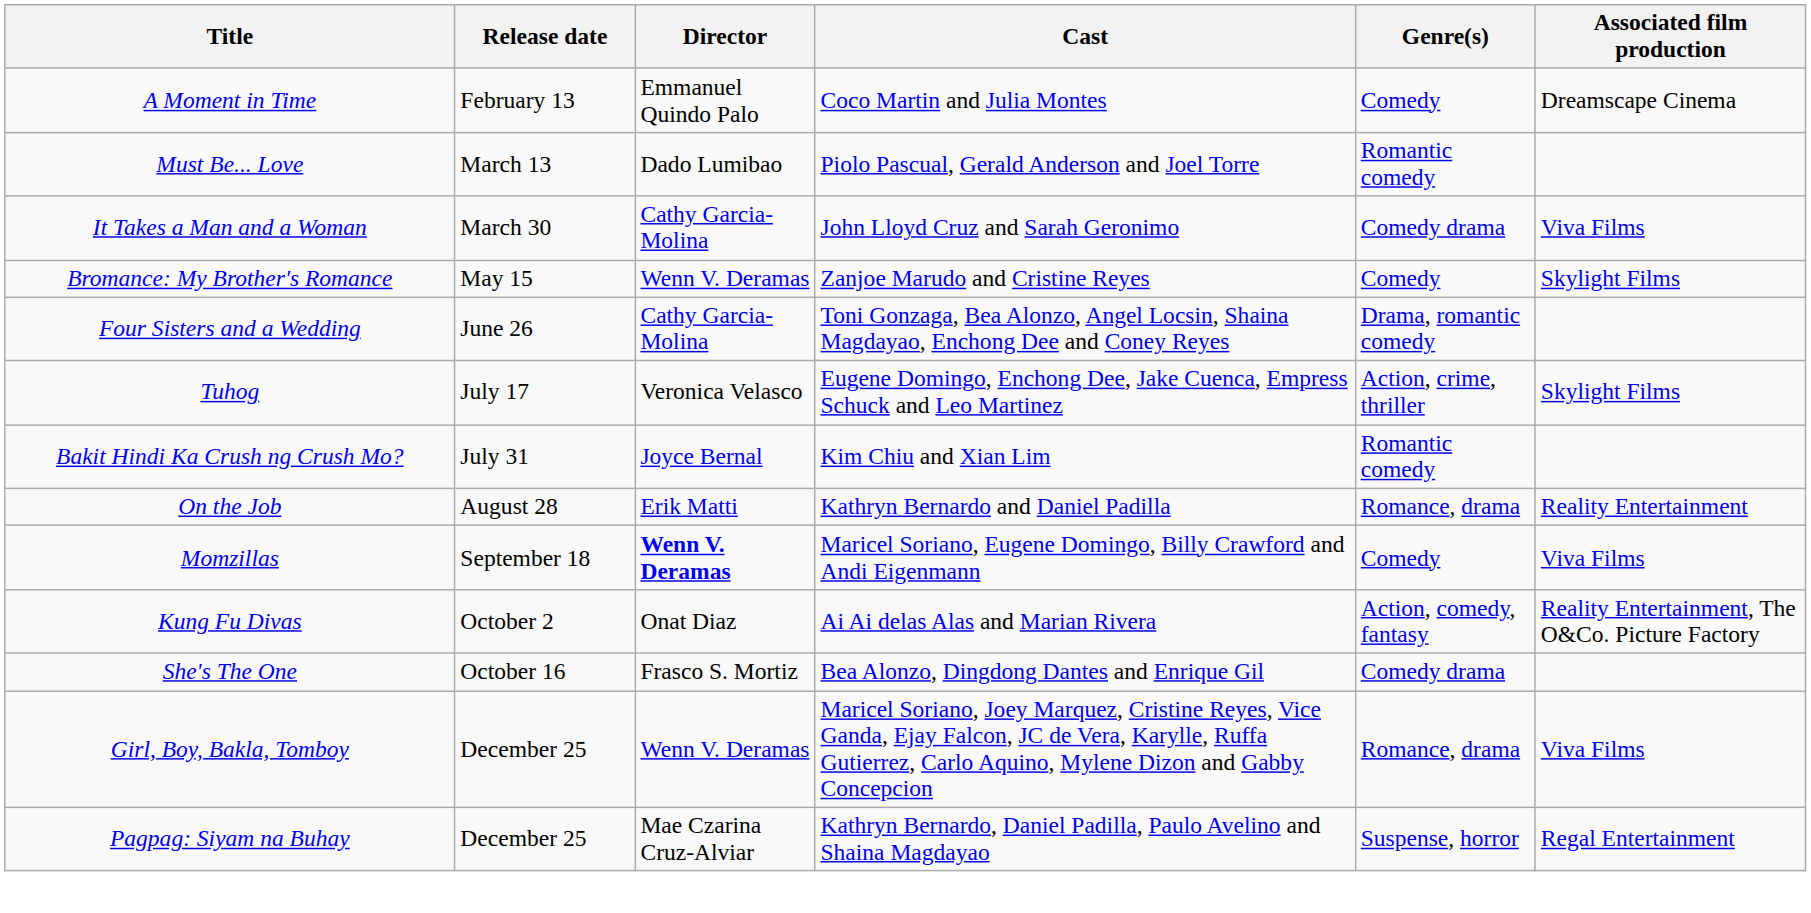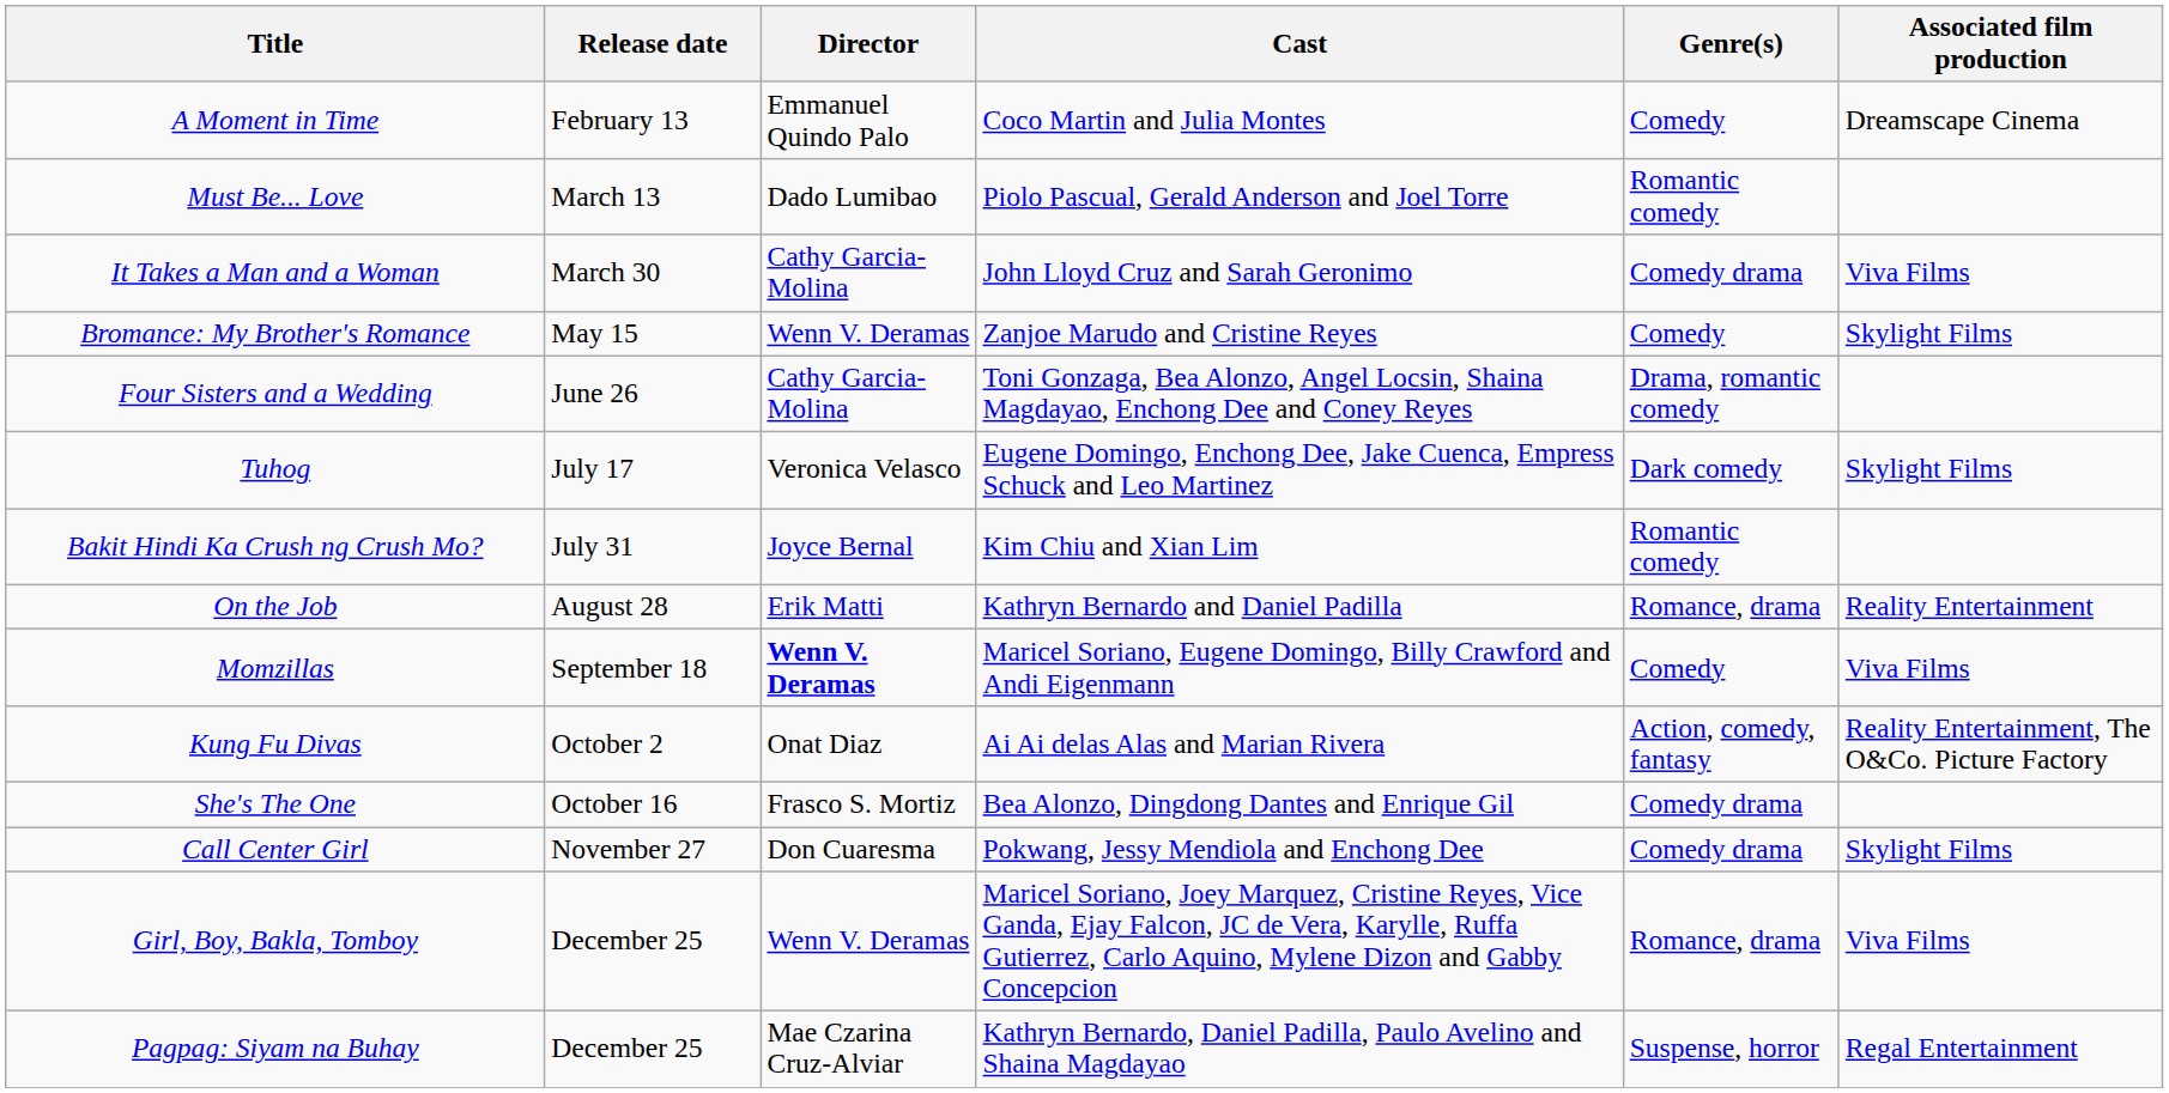 <table class="wikitable" style="width:97%">
 <tr>
 <th style="width:25%;">Title</th>
 <th style="width:10%;">Release date</th>
 <th style="width:10%;">Director</th>
 <th style="width:30%;">Cast</th>
 <th style="width:10%;">Genre(s)</th>
 <th style="width:15%;">Associated film production</th>
 </tr>
 <tr>
 <td style="text-align:center;"><em><a href='#'>A Moment in Time</a></em></td>
 <td>February 13</td>
 <td>Emmanuel Quindo Palo</td>
 <td><a href='#'>Coco Martin</a> and <a href='#'>Julia Montes</a></td>
 <td><a href='#'>Comedy</a></td>
 <td>Dreamscape Cinema</td>
 </tr>
 <tr>
 <td style="text-align:center;"><em><a href='#'>Must Be... Love</a></em></td>
 <td>March 13</td>
 <td>Dado Lumibao</td>
 <td><a href='#'>Piolo Pascual</a>, <a href='#'>Gerald Anderson</a> and <a href='#'>Joel Torre</a></td>
 <td><a href='#'>Romantic comedy</a></td>
 <td></td>
 </tr>
 <tr>
 <td style="text-align:center;"><em><a href='#'>It Takes a Man and a Woman</a></em></td>
 <td>March 30</td>
 <td><a href='#'>Cathy Garcia-Molina</a></td>
 <td><a href='#'>John Lloyd Cruz</a> and <a href='#'>Sarah Geronimo</a></td>
 <td><a href='#'>Comedy drama</a></td>
 <td><a href='#'>Viva Films</a></td>
 </tr>
 <tr>
 <td style="text-align:center;"><em><a href='#'>Bromance: My Brother's Romance</a></em></td>
 <td>May 15</td>
 <td><a href='#'>Wenn V. Deramas</a></td>
 <td><a href='#'>Zanjoe Marudo</a> and <a href='#'>Cristine Reyes</a></td>
 <td><a href='#'>Comedy</a></td>
 <td><a href='#'>Skylight Films</a></td>
 </tr>
 <tr>
 <td style="text-align:center;"><em><a href='#'>Four Sisters and a Wedding</a></em></td>
 <td>June 26</td>
 <td><a href='#'>Cathy Garcia-Molina</a></td>
 <td><a href='#'>Toni Gonzaga</a>, <a href='#'>Bea Alonzo</a>, <a href='#'>Angel Locsin</a>, <a href='#'>Shaina Magdayao</a>, <a href='#'>Enchong Dee</a> and <a href='#'>Coney Reyes</a></td>
 <td><a href='#'>Drama</a>, <a href='#'>romantic comedy</a></td>
 <td></td>
 </tr>
 <tr>
 <td style="text-align:center;"><em><a href='#'>Tuhog</a></em></td>
 <td>July 17</td>
 <td>Veronica Velasco</td>
 <td><a href='#'>Eugene Domingo</a>, <a href='#'>Enchong Dee</a>, <a href='#'>Jake Cuenca</a>, <a href='#'>Empress Schuck</a> and <a href='#'>Leo Martinez</a></td>
-<td><a href='#'>Action</a>, <a href='#'>crime</a>, <a href='#'>thriller</a></td>
+<td><a href='#'>Dark comedy</a></td>
 <td><a href='#'>Skylight Films</a></td>
 </tr>
 <tr>
 <td style="text-align:center;"><em><a href='#'>Bakit Hindi Ka Crush ng Crush Mo?</a></em></td>
 <td>July 31</td>
 <td><a href='#'>Joyce Bernal</a></td>
 <td><a href='#'>Kim Chiu</a> and <a href='#'>Xian Lim</a></td>
 <td><a href='#'>Romantic comedy</a></td>
 <td></td>
 </tr>
 <tr>
 <td style="text-align:center;"><em><a href='#'>On the Job</a></em></td>
 <td>August 28</td>
 <td><a href='#'>Erik Matti</a></td>
 <td><a href='#'>Kathryn Bernardo</a> and <a href='#'>Daniel Padilla</a></td>
 <td><a href='#'>Romance</a>, <a href='#'>drama</a></td>
 <td><a href='#'>Reality Entertainment</a></td>
 </tr>
 <tr>
 <td style="text-align:center;"><em><a href='#'>Momzillas</a></em></td>
 <td>September 18</td>
 <td><strong><a href='#'>Wenn V. Deramas</a></strong></td>
 <td><a href='#'>Maricel Soriano</a>, <a href='#'>Eugene Domingo</a>, <a href='#'>Billy Crawford</a> and <a href='#'>Andi Eigenmann</a></td>
 <td><a href='#'>Comedy</a></td>
 <td><a href='#'>Viva Films</a></td>
 </tr>
 <tr>
 <td style="text-align:center;"><em><a href='#'>Kung Fu Divas</a></em></td>
 <td>October 2</td>
 <td>Onat Diaz</td>
 <td><a href='#'>Ai Ai delas Alas</a> and <a href='#'>Marian Rivera</a></td>
 <td><a href='#'>Action</a>, <a href='#'>comedy</a>, <a href='#'>fantasy</a></td>
 <td><a href='#'>Reality Entertainment</a>, The O&Co. Picture Factory</td>
 </tr>
 <tr>
 <td style="text-align:center;"><em><a href='#'>She's The One</a></em></td>
 <td>October 16</td>
 <td>Frasco S. Mortiz</td>
 <td><a href='#'>Bea Alonzo</a>, <a href='#'>Dingdong Dantes</a> and <a href='#'>Enrique Gil</a></td>
 <td><a href='#'>Comedy drama</a></td>
 <td></td>
 </tr>
 <tr>
+<td style="text-align:center;"><em><a href='#'>Call Center Girl</a></em></td>
+<td>November 27</td>
+<td>Don Cuaresma</td>
+<td><a href='#'>Pokwang</a>, <a href='#'>Jessy Mendiola</a> and <a href='#'>Enchong Dee</a></td>
+<td><a href='#'>Comedy drama</a></td>
+<td><a href='#'>Skylight Films</a></td>
+</tr>
+<tr>
 <td style="text-align:center;"><em><a href='#'>Girl, Boy, Bakla, Tomboy</a></em></td>
 <td>December 25</td>
 <td><a href='#'>Wenn V. Deramas</a></td>
 <td><a href='#'>Maricel Soriano</a>, <a href='#'>Joey Marquez</a>, <a href='#'>Cristine Reyes</a>, <a href='#'>Vice Ganda</a>, <a href='#'>Ejay Falcon</a>, <a href='#'>JC de Vera</a>, <a href='#'>Karylle</a>, <a href='#'>Ruffa Gutierrez</a>, <a href='#'>Carlo Aquino</a>, <a href='#'>Mylene Dizon</a> and <a href='#'>Gabby Concepcion</a></td>
 <td><a href='#'>Romance</a>, <a href='#'>drama</a></td>
 <td><a href='#'>Viva Films</a></td>
 </tr>
 <tr>
 <td style="text-align:center;"><em><a href='#'>Pagpag: Siyam na Buhay</a></em></td>
 <td>December 25</td>
 <td>Mae Czarina Cruz-Alviar</td>
 <td><a href='#'>Kathryn Bernardo</a>, <a href='#'>Daniel Padilla</a>, <a href='#'>Paulo Avelino</a> and <a href='#'>Shaina Magdayao</a></td>
 <td><a href='#'>Suspense</a>, <a href='#'>horror</a></td>
 <td><a href='#'>Regal Entertainment</a></td>
 </tr>
 </table>
